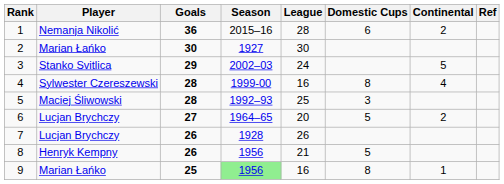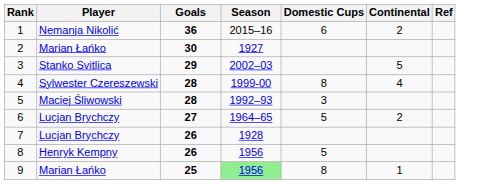 <table class="wikitable" style="text-align: center;">
 <tr>
 <th>Rank</th>
 <th>Player</th>
 <th style="width: 5em;">Goals</th>
 <th style="width: 5em;">Season</th>
-<th>League</th>
 <th>Domestic Cups</th>
 <th>Continental</th>
 <th>Ref</th>
 </tr>
 <tr>
 <td style="text-align:center;">1</td>
 <td style="text-align:left;"> <a href='#'>Nemanja Nikolić</a></td>
 <td><strong>36</strong></td>
 <td>2015–16</td>
-<td>28</td>
 <td>6</td>
 <td>2</td>
 <td></td>
 </tr>
 <tr>
 <td>2</td>
 <td style="text-align:left;"> <a href='#'>Marian Łańko</a></td>
 <td><strong>30</strong></td>
 <td><a href='#'>1927</a></td>
-<td>30</td>
 <td></td>
 <td></td>
 <td></td>
 </tr>
 <tr>
 <td>3</td>
 <td style="text-align:left;"> <a href='#'>Stanko Svitlica</a></td>
 <td><strong>29</strong></td>
 <td><a href='#'>2002–03</a></td>
-<td>24</td>
 <td></td>
 <td>5</td>
 <td></td>
 </tr>
 <tr>
 <td>4</td>
 <td style="text-align:left;"> <a href='#'>Sylwester Czereszewski</a></td>
 <td><strong>28</strong></td>
 <td><a href='#'>1999-00</a></td>
-<td>16</td>
 <td>8</td>
 <td>4</td>
 <td></td>
 </tr>
 <tr>
 <td>5</td>
 <td style="text-align:left;"> <a href='#'>Maciej Śliwowski</a></td>
 <td><strong>28</strong></td>
 <td><a href='#'>1992</a><a href='#'>–</a><a href='#'>93</a></td>
-<td>25</td>
 <td>3</td>
 <td></td>
 <td></td>
 </tr>
 <tr>
 <td>6</td>
 <td style="text-align:left;"> <a href='#'>Lucjan Brychczy</a></td>
 <td><strong>27</strong></td>
 <td><a href='#'>1964–65</a></td>
-<td>20</td>
 <td>5</td>
 <td>2</td>
 <td></td>
 </tr>
 <tr>
 <td>7</td>
 <td style="text-align:left;"> <a href='#'>Lucjan Brychczy</a></td>
 <td><strong>26</strong></td>
 <td><a href='#'>1928</a></td>
-<td>26</td>
 <td></td>
 <td></td>
 <td></td>
 </tr>
 <tr>
 <td>8</td>
 <td style="text-align:left;"> <a href='#'>Henryk Kempny</a></td>
 <td><strong>26</strong></td>
 <td><a href='#'>1956</a></td>
-<td>21</td>
 <td>5</td>
 <td></td>
 <td></td>
 </tr>
 <tr>
 <td>9</td>
 <td style="text-align:left;"> <a href='#'>Marian Łańko</a></td>
 <td><strong>25</strong></td>
 <td style="background: lightgreen;"><a href='#'>1956</a></td>
-<td>16</td>
 <td>8</td>
 <td>1</td>
 <td></td>
 </tr>
 </table>
